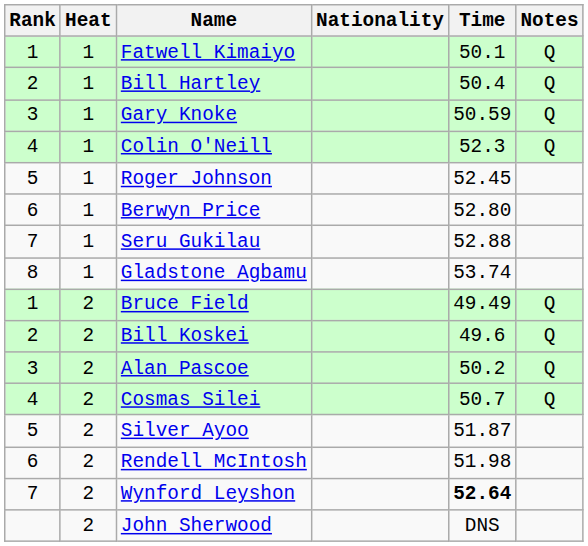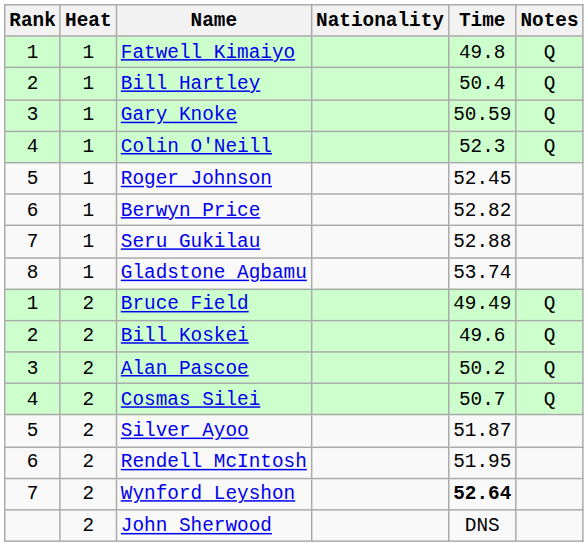 <table class="wikitable sortable" style="text-align:center;">
 <tr>
 <th scope=col>Rank</th>
 <th scope=col>Heat</th>
 <th scope=col>Name</th>
 <th scope=col>Nationality</th>
 <th scope=col>Time</th>
 <th scope=col>Notes</th>
 </tr>
 <tr style="background-color: #ccffcc;">
 <td>1</td>
 <td>1</td>
 <td style="text-align:left;"><a href='#'>Fatwell Kimaiyo</a></td>
 <td style="text-align:left;"></td>
-<td>50.1</td>
+<td>49.8</td>
 <td>Q</td>
 </tr>
 <tr style="background-color: #ccffcc;">
 <td>2</td>
 <td>1</td>
 <td style="text-align:left;"><a href='#'>Bill Hartley</a></td>
 <td style="text-align:left;"></td>
 <td>50.4</td>
 <td>Q</td>
 </tr>
 <tr style="background-color: #ccffcc;">
 <td>3</td>
 <td>1</td>
 <td style="text-align:left;"><a href='#'>Gary Knoke</a></td>
 <td style="text-align:left;"></td>
 <td>50.59</td>
 <td>Q</td>
 </tr>
 <tr style="background-color: #ccffcc;">
 <td>4</td>
 <td>1</td>
 <td style="text-align:left;"><a href='#'>Colin O'Neill</a></td>
 <td style="text-align:left;"></td>
 <td>52.3</td>
 <td>Q</td>
 </tr>
 <tr>
 <td>5</td>
 <td>1</td>
 <td style="text-align:left;"><a href='#'>Roger Johnson</a></td>
 <td style="text-align:left;"></td>
 <td>52.45</td>
 <td></td>
 </tr>
 <tr>
 <td>6</td>
 <td>1</td>
 <td style="text-align:left;"><a href='#'>Berwyn Price</a></td>
 <td style="text-align:left;"></td>
-<td>52.80</td>
+<td>52.82</td>
 <td></td>
 </tr>
 <tr>
 <td>7</td>
 <td>1</td>
 <td style="text-align:left;"><a href='#'>Seru Gukilau</a></td>
 <td style="text-align:left;"></td>
 <td>52.88</td>
 <td></td>
 </tr>
 <tr>
 <td>8</td>
 <td>1</td>
 <td style="text-align:left;"><a href='#'>Gladstone Agbamu</a></td>
 <td style="text-align:left;"></td>
 <td>53.74</td>
 <td></td>
 </tr>
 <tr style="background-color: #ccffcc;">
 <td>1</td>
 <td>2</td>
 <td style="text-align:left;"><a href='#'>Bruce Field</a></td>
 <td style="text-align:left;"></td>
 <td>49.49</td>
 <td>Q</td>
 </tr>
 <tr style="background-color: #ccffcc;">
 <td>2</td>
 <td>2</td>
 <td style="text-align:left;"><a href='#'>Bill Koskei</a></td>
 <td style="text-align:left;"></td>
 <td>49.6</td>
 <td>Q</td>
 </tr>
 <tr style="background-color: #ccffcc;">
 <td>3</td>
 <td>2</td>
 <td style="text-align:left;"><a href='#'>Alan Pascoe</a></td>
 <td style="text-align:left;"></td>
 <td>50.2</td>
 <td>Q</td>
 </tr>
 <tr style="background-color: #ccffcc;">
 <td>4</td>
 <td>2</td>
 <td style="text-align:left;"><a href='#'>Cosmas Silei</a></td>
 <td style="text-align:left;"></td>
 <td>50.7</td>
 <td>Q</td>
 </tr>
 <tr>
 <td>5</td>
 <td>2</td>
 <td style="text-align:left;"><a href='#'>Silver Ayoo</a></td>
 <td style="text-align:left;"></td>
 <td>51.87</td>
 <td></td>
 </tr>
 <tr>
 <td>6</td>
 <td>2</td>
 <td style="text-align:left;"><a href='#'>Rendell McIntosh</a></td>
 <td style="text-align:left;"></td>
-<td>51.98</td>
+<td>51.95</td>
 <td></td>
 </tr>
 <tr>
 <td>7</td>
 <td>2</td>
 <td style="text-align:left;"><a href='#'>Wynford Leyshon</a></td>
 <td style="text-align:left;"></td>
 <td><strong>52.64</strong></td>
 <td></td>
 </tr>
 <tr>
 <td data-sort-value="9"></td>
 <td>2</td>
 <td style="text-align:left;"><a href='#'>John Sherwood</a></td>
 <td style="text-align:left;"></td>
 <td data-sort-value="99.99">DNS</td>
 <td></td>
 </tr>
 </table>
